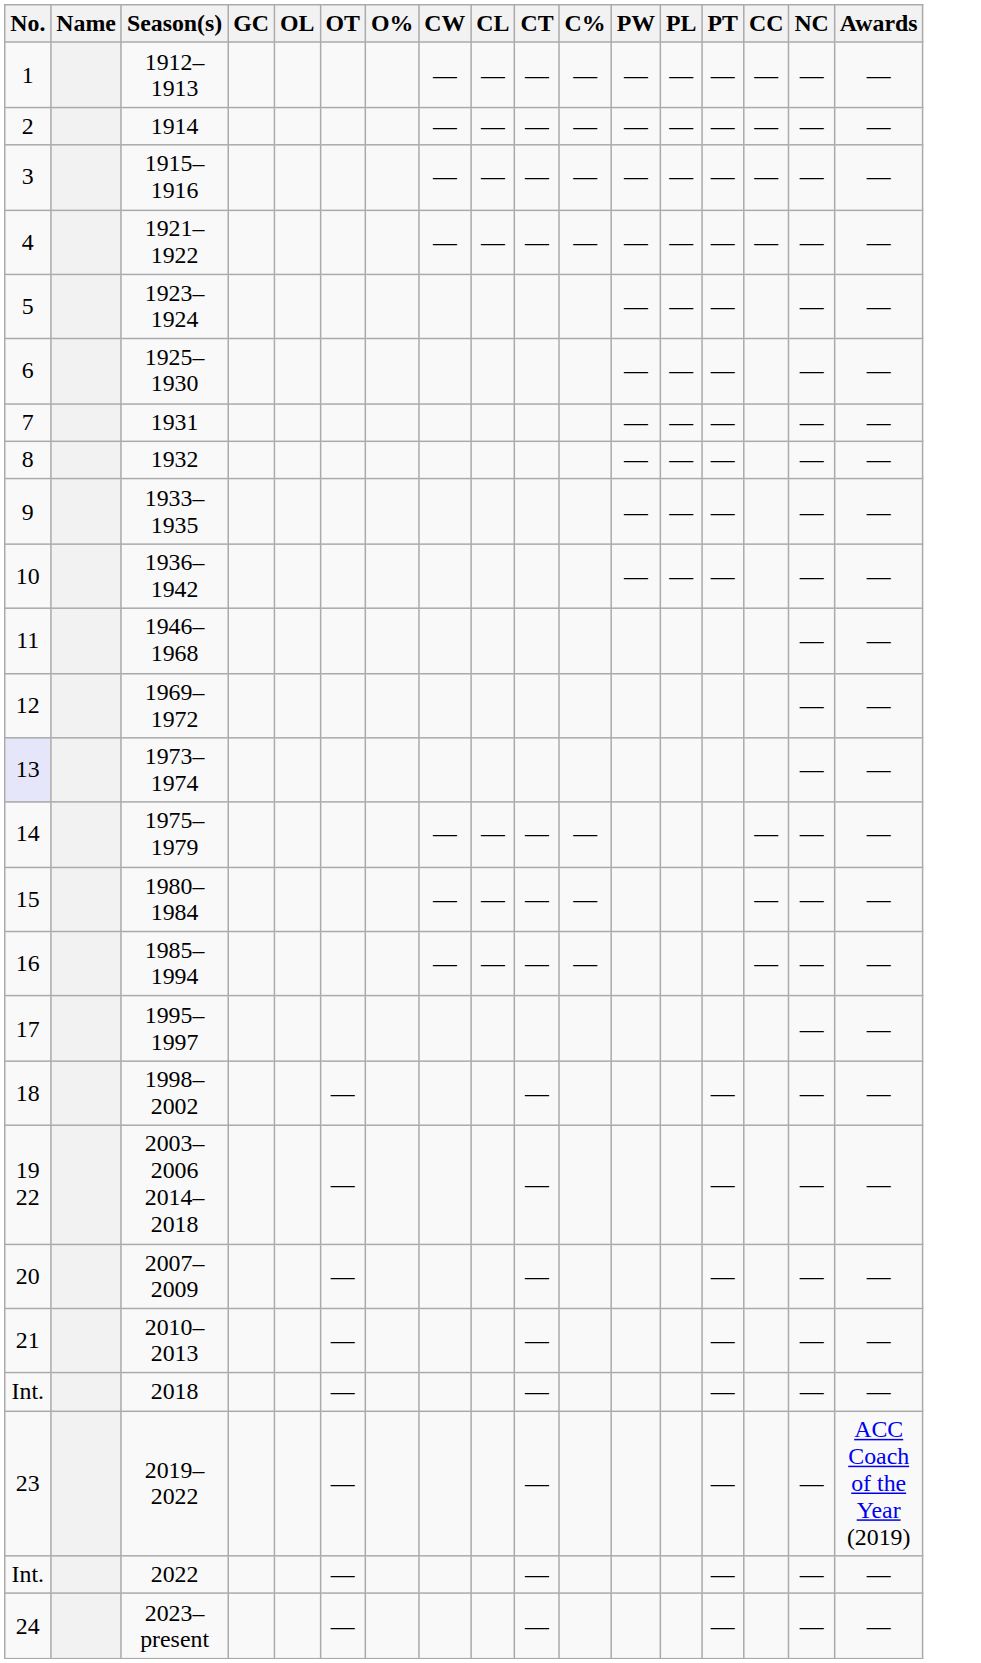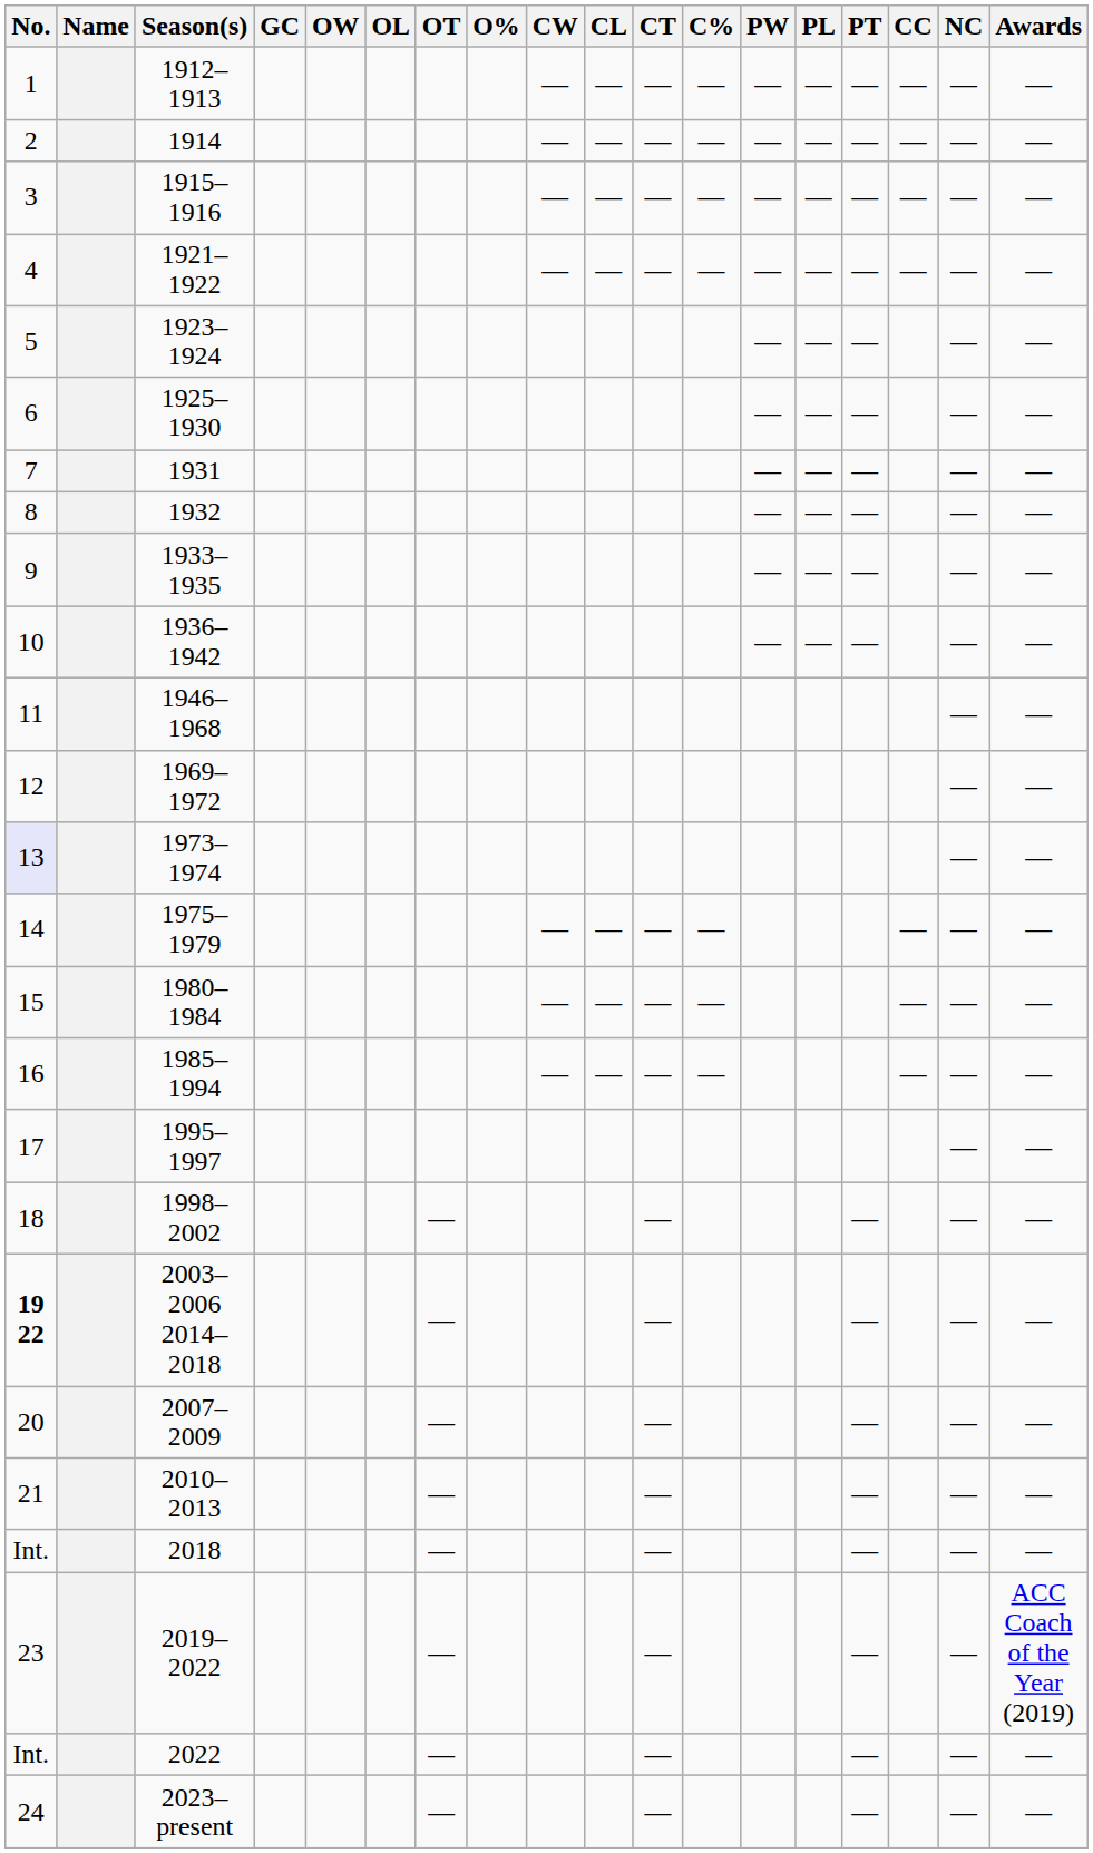 <table class="wikitable sortable" style="text-align:center">
 <tr>
 <th scope="col" class="unsortable">No.</th>
 <th scope="col">Name</th>
 <th scope="col">Season(s)<br></th>
 <th scope="col">GC</th>
+<th scope="col">OW</th>
 <th scope="col">OL</th>
 <th scope="col">OT</th>
 <th scope="col">O%</th>
 <th scope="col">CW</th>
 <th scope="col">CL</th>
 <th scope="col">CT</th>
 <th scope="col">C%</th>
 <th scope="col">PW</th>
 <th scope="col">PL</th>
 <th scope="col">PT</th>
 <th scope="col">CC</th>
 <th scope="col">NC</th>
 <th scope="col" class="unsortable">Awards</th>
 </tr>
 <tr>
 <td>1</td>
 <th scope="row"></th>
 <td>1912–1913</td>
+<td></td>
 <td></td>
 <td></td>
 <td></td>
 <td></td>
 <td>—</td>
 <td>—</td>
 <td>—</td>
 <td>—</td>
 <td>—</td>
 <td>—</td>
 <td>—</td>
 <td>—</td>
 <td>—</td>
 <td>—</td>
 </tr>
 <tr>
 <td>2</td>
 <th scope="row"></th>
 <td>1914</td>
 <td></td>
 <td></td>
 <td></td>
 <td></td>
+<td></td>
 <td>—</td>
 <td>—</td>
 <td>—</td>
 <td>—</td>
 <td>—</td>
 <td>—</td>
 <td>—</td>
 <td>—</td>
 <td>—</td>
 <td>—</td>
 </tr>
 <tr>
 <td>3</td>
 <th scope="row"></th>
 <td>1915–1916</td>
 <td></td>
 <td></td>
 <td></td>
 <td></td>
+<td></td>
 <td>—</td>
 <td>—</td>
 <td>—</td>
 <td>—</td>
 <td>—</td>
 <td>—</td>
 <td>—</td>
 <td>—</td>
 <td>—</td>
 <td>—</td>
 </tr>
 <tr>
 <td>4</td>
 <th scope="row"></th>
 <td>1921–1922</td>
+<td></td>
 <td></td>
 <td></td>
 <td></td>
 <td></td>
 <td>—</td>
 <td>—</td>
 <td>—</td>
 <td>—</td>
 <td>—</td>
 <td>—</td>
 <td>—</td>
 <td>—</td>
 <td>—</td>
 <td>—</td>
 </tr>
 <tr>
 <td>5</td>
 <th scope="row"></th>
 <td>1923–1924</td>
 <td></td>
 <td></td>
 <td></td>
 <td></td>
 <td></td>
 <td></td>
 <td></td>
 <td></td>
+<td></td>
 <td>—</td>
 <td>—</td>
 <td>—</td>
 <td></td>
 <td>—</td>
 <td>—</td>
 </tr>
 <tr>
 <td>6</td>
 <th scope="row"></th>
 <td>1925–1930</td>
+<td></td>
 <td></td>
 <td></td>
 <td></td>
 <td></td>
 <td></td>
 <td></td>
 <td></td>
 <td></td>
 <td>—</td>
 <td>—</td>
 <td>—</td>
 <td></td>
 <td>—</td>
 <td>—</td>
 </tr>
 <tr>
 <td>7</td>
 <th scope="row"></th>
 <td>1931</td>
 <td></td>
 <td></td>
 <td></td>
 <td></td>
 <td></td>
 <td></td>
 <td></td>
 <td></td>
+<td></td>
 <td>—</td>
 <td>—</td>
 <td>—</td>
 <td></td>
 <td>—</td>
 <td>—</td>
 </tr>
 <tr>
 <td>8</td>
 <th scope="row"></th>
 <td>1932</td>
+<td></td>
 <td></td>
 <td></td>
 <td></td>
 <td></td>
 <td></td>
 <td></td>
 <td></td>
 <td></td>
 <td>—</td>
 <td>—</td>
 <td>—</td>
 <td></td>
 <td>—</td>
 <td>—</td>
 </tr>
 <tr>
 <td>9</td>
 <th scope="row"></th>
 <td>1933–1935</td>
 <td></td>
 <td></td>
 <td></td>
 <td></td>
 <td></td>
 <td></td>
 <td></td>
 <td></td>
+<td></td>
 <td>—</td>
 <td>—</td>
 <td>—</td>
 <td></td>
 <td>—</td>
 <td>—</td>
 </tr>
 <tr>
 <td>10</td>
 <th scope="row"></th>
 <td>1936–1942</td>
+<td></td>
 <td></td>
 <td></td>
 <td></td>
 <td></td>
 <td></td>
 <td></td>
 <td></td>
 <td></td>
 <td>—</td>
 <td>—</td>
 <td>—</td>
 <td></td>
 <td>—</td>
 <td>—</td>
 </tr>
 <tr>
 <td>11</td>
 <th scope="row"></th>
 <td>1946–1968</td>
 <td></td>
 <td></td>
 <td></td>
 <td></td>
 <td></td>
 <td></td>
 <td></td>
 <td></td>
 <td></td>
 <td></td>
 <td></td>
 <td></td>
+<td></td>
 <td>—</td>
 <td>—</td>
 </tr>
 <tr>
 <td>12</td>
 <th scope="row"></th>
 <td>1969–1972</td>
+<td></td>
 <td></td>
 <td></td>
 <td></td>
 <td></td>
 <td></td>
 <td></td>
 <td></td>
 <td></td>
 <td></td>
 <td></td>
 <td></td>
 <td></td>
 <td>—</td>
 <td>—</td>
 </tr>
 <tr>
 <td style="background: lavender;">13</td>
 <th scope="row"></th>
 <td>1973–1974</td>
 <td></td>
 <td></td>
 <td></td>
 <td></td>
 <td></td>
 <td></td>
 <td></td>
 <td></td>
 <td></td>
 <td></td>
 <td></td>
 <td></td>
+<td></td>
 <td>—</td>
 <td>—</td>
 </tr>
 <tr>
 <td>14</td>
 <th scope="row"></th>
 <td>1975–1979</td>
+<td></td>
 <td></td>
 <td></td>
 <td></td>
 <td></td>
 <td>—</td>
 <td>—</td>
 <td>—</td>
 <td>—</td>
 <td></td>
 <td></td>
 <td></td>
 <td>—</td>
 <td>—</td>
 <td>—</td>
 </tr>
 <tr>
 <td>15</td>
 <th scope="row"></th>
 <td>1980–1984</td>
 <td></td>
 <td></td>
 <td></td>
 <td></td>
+<td></td>
 <td>—</td>
 <td>—</td>
 <td>—</td>
 <td>—</td>
 <td></td>
 <td></td>
 <td></td>
 <td>—</td>
 <td>—</td>
 <td>—</td>
 </tr>
 <tr>
 <td>16</td>
 <th scope="row"></th>
 <td>1985–1994</td>
+<td></td>
 <td></td>
 <td></td>
 <td></td>
 <td></td>
 <td>—</td>
 <td>—</td>
 <td>—</td>
 <td>—</td>
 <td></td>
 <td></td>
 <td></td>
 <td>—</td>
 <td>—</td>
 <td>—</td>
 </tr>
 <tr>
 <td>17</td>
 <th scope="row"></th>
 <td>1995–1997</td>
 <td></td>
 <td></td>
 <td></td>
 <td></td>
 <td></td>
 <td></td>
 <td></td>
 <td></td>
 <td></td>
 <td></td>
 <td></td>
 <td></td>
+<td></td>
 <td>—</td>
 <td>—</td>
 </tr>
 <tr>
 <td>18</td>
 <th scope="row"></th>
 <td>1998–2002</td>
+<td></td>
 <td></td>
 <td></td>
 <td>—</td>
 <td></td>
 <td></td>
 <td></td>
 <td>—</td>
 <td></td>
 <td></td>
 <td></td>
 <td>—</td>
 <td></td>
 <td>—</td>
 <td>—</td>
 </tr>
 <tr>
-<td>19<br>22</td>
+<td><strong>19<br>22</strong></td>
 <th scope="row"></th>
 <td>2003–2006<br>2014–2018</td>
+<td></td>
 <td></td>
 <td></td>
 <td>—</td>
 <td></td>
 <td></td>
 <td></td>
 <td>—</td>
 <td></td>
 <td></td>
 <td></td>
 <td>—</td>
 <td></td>
 <td>—</td>
 <td>—</td>
 </tr>
 <tr>
 <td>20</td>
 <th scope="row"></th>
 <td>2007–2009</td>
 <td></td>
 <td></td>
+<td></td>
 <td>—</td>
 <td></td>
 <td></td>
 <td></td>
 <td>—</td>
 <td></td>
 <td></td>
 <td></td>
 <td>—</td>
 <td></td>
 <td>—</td>
 <td>—</td>
 </tr>
 <tr>
 <td>21</td>
 <th scope="row"></th>
 <td>2010–2013</td>
+<td></td>
 <td></td>
 <td></td>
 <td>—</td>
 <td></td>
 <td></td>
 <td></td>
 <td>—</td>
 <td></td>
 <td></td>
 <td></td>
 <td>—</td>
 <td></td>
 <td>—</td>
 <td>—</td>
 </tr>
 <tr>
 <td>Int.</td>
 <th scope="row"></th>
 <td>2018</td>
 <td></td>
 <td></td>
+<td></td>
 <td>—</td>
 <td></td>
 <td></td>
 <td></td>
 <td>—</td>
 <td></td>
 <td></td>
 <td></td>
 <td>—</td>
 <td></td>
 <td>—</td>
 <td>—</td>
 </tr>
 <tr>
 <td>23</td>
 <th scope="row"></th>
 <td>2019–2022</td>
+<td></td>
 <td></td>
 <td></td>
 <td>—</td>
 <td></td>
 <td></td>
 <td></td>
 <td>—</td>
 <td></td>
 <td></td>
 <td></td>
 <td>—</td>
 <td></td>
 <td>—</td>
 <td><a href='#'>ACC Coach of the Year</a> (2019)</td>
 </tr>
 <tr>
 <td>Int.</td>
 <th scope="row"></th>
 <td>2022</td>
 <td></td>
 <td></td>
+<td></td>
 <td>—</td>
 <td></td>
 <td></td>
 <td></td>
 <td>—</td>
 <td></td>
 <td></td>
 <td></td>
 <td>—</td>
 <td></td>
 <td>—</td>
 <td>—</td>
 </tr>
 <tr>
 <td>24</td>
 <th scope="row"></th>
 <td>2023–present</td>
 <td></td>
 <td></td>
+<td></td>
 <td>—</td>
 <td></td>
 <td></td>
 <td></td>
 <td>—</td>
 <td></td>
 <td></td>
 <td></td>
 <td>—</td>
 <td></td>
 <td>—</td>
 <td>—</td>
 </tr>
 </table>
